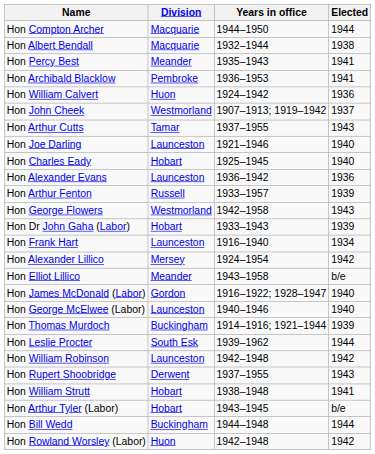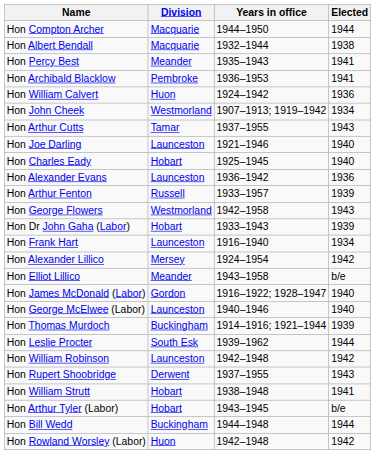 <table class="wikitable sortable">
 <tr>
 <th><strong>Name</strong></th>
 <th><strong><a href='#'>Division</a></strong></th>
 <th><strong>Years in office</strong></th>
 <th><strong>Elected</strong></th>
 </tr>
 <tr>
 <td>Hon <a href='#'>Compton Archer</a></td>
 <td><a href='#'>Macquarie</a></td>
 <td>1944–1950</td>
 <td>1944</td>
 </tr>
 <tr>
 <td>Hon <a href='#'>Albert Bendall</a></td>
 <td><a href='#'>Macquarie</a></td>
 <td>1932–1944</td>
 <td>1938</td>
 </tr>
 <tr>
 <td>Hon <a href='#'>Percy Best</a></td>
 <td><a href='#'>Meander</a></td>
 <td>1935–1943</td>
 <td>1941</td>
 </tr>
 <tr>
 <td>Hon <a href='#'>Archibald Blacklow</a></td>
 <td><a href='#'>Pembroke</a></td>
 <td>1936–1953</td>
 <td>1941</td>
 </tr>
 <tr>
 <td>Hon <a href='#'>William Calvert</a></td>
 <td><a href='#'>Huon</a></td>
 <td>1924–1942</td>
 <td>1936</td>
 </tr>
 <tr>
 <td>Hon <a href='#'>John Cheek</a></td>
 <td><a href='#'>Westmorland</a></td>
 <td>1907–1913; 1919–1942</td>
-<td>1937</td>
+<td>1934</td>
 </tr>
 <tr>
 <td>Hon <a href='#'>Arthur Cutts</a></td>
 <td><a href='#'>Tamar</a></td>
 <td>1937–1955</td>
 <td>1943</td>
 </tr>
 <tr>
 <td>Hon <a href='#'>Joe Darling</a></td>
 <td><a href='#'>Launceston</a></td>
 <td>1921–1946</td>
 <td>1940</td>
 </tr>
 <tr>
 <td>Hon <a href='#'>Charles Eady</a></td>
 <td><a href='#'>Hobart</a></td>
 <td>1925–1945</td>
 <td>1940</td>
 </tr>
 <tr>
 <td>Hon <a href='#'>Alexander Evans</a></td>
 <td><a href='#'>Launceston</a></td>
 <td>1936–1942</td>
 <td>1936</td>
 </tr>
 <tr>
 <td>Hon <a href='#'>Arthur Fenton</a></td>
 <td><a href='#'>Russell</a></td>
 <td>1933–1957</td>
 <td>1939</td>
 </tr>
 <tr>
 <td>Hon <a href='#'>George Flowers</a></td>
 <td><a href='#'>Westmorland</a></td>
 <td>1942–1958</td>
 <td>1943</td>
 </tr>
 <tr>
 <td>Hon Dr <a href='#'>John Gaha</a> (<a href='#'>Labor</a>)</td>
 <td><a href='#'>Hobart</a></td>
 <td>1933–1943</td>
 <td>1939</td>
 </tr>
 <tr>
 <td>Hon <a href='#'>Frank Hart</a></td>
 <td><a href='#'>Launceston</a></td>
 <td>1916–1940</td>
 <td>1934</td>
 </tr>
 <tr>
 <td>Hon <a href='#'>Alexander Lillico</a></td>
 <td><a href='#'>Mersey</a></td>
 <td>1924–1954</td>
 <td>1942</td>
 </tr>
 <tr>
 <td>Hon <a href='#'>Elliot Lillico</a></td>
 <td><a href='#'>Meander</a></td>
 <td>1943–1958</td>
 <td>b/e</td>
 </tr>
 <tr>
 <td>Hon <a href='#'>James McDonald</a> (<a href='#'>Labor</a>)</td>
 <td><a href='#'>Gordon</a></td>
 <td>1916–1922; 1928–1947</td>
 <td>1940</td>
 </tr>
 <tr>
 <td>Hon <a href='#'>George McElwee</a> (Labor)</td>
 <td><a href='#'>Launceston</a></td>
 <td>1940–1946</td>
 <td>1940</td>
 </tr>
 <tr>
 <td>Hon <a href='#'>Thomas Murdoch</a></td>
 <td><a href='#'>Buckingham</a></td>
 <td>1914–1916; 1921–1944</td>
 <td>1939</td>
 </tr>
 <tr>
 <td>Hon <a href='#'>Leslie Procter</a></td>
 <td><a href='#'>South Esk</a></td>
 <td>1939–1962</td>
 <td>1944</td>
 </tr>
 <tr>
 <td>Hon <a href='#'>William Robinson</a></td>
 <td><a href='#'>Launceston</a></td>
 <td>1942–1948</td>
 <td>1942</td>
 </tr>
 <tr>
 <td>Hon <a href='#'>Rupert Shoobridge</a></td>
 <td><a href='#'>Derwent</a></td>
 <td>1937–1955</td>
 <td>1943</td>
 </tr>
 <tr>
 <td>Hon <a href='#'>William Strutt</a></td>
 <td><a href='#'>Hobart</a></td>
 <td>1938–1948</td>
 <td>1941</td>
 </tr>
 <tr>
 <td>Hon <a href='#'>Arthur Tyler</a> (Labor)</td>
 <td><a href='#'>Hobart</a></td>
 <td>1943–1945</td>
 <td>b/e</td>
 </tr>
 <tr>
 <td>Hon <a href='#'>Bill Wedd</a></td>
 <td><a href='#'>Buckingham</a></td>
 <td>1944–1948</td>
 <td>1944</td>
 </tr>
 <tr>
 <td>Hon <a href='#'>Rowland Worsley</a> (Labor)</td>
 <td><a href='#'>Huon</a></td>
 <td>1942–1948</td>
 <td>1942</td>
 </tr>
 </table>
